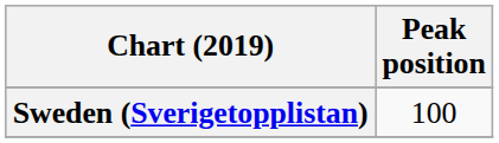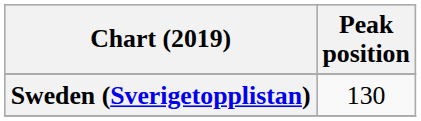 <table class="wikitable sortable plainrowheaders" style="text-align:center">
 <tr>
 <th scope="col">Chart (2019)</th>
 <th scope="col">Peak<br>position</th>
 </tr>
 <tr>
 </tr>
 <tr>
 </tr>
 <tr>
 </tr>
 <tr>
 </tr>
 <tr>
 </tr>
 <tr>
 </tr>
 <tr>
 </tr>
 <tr>
 </tr>
 <tr>
 <th scope="row">Sweden (<a href='#'>Sverigetopplistan</a>)</th>
-<td>100</td>
+<td>130</td>
 </tr>
 <tr>
 </tr>
 <tr>
 </tr>
 <tr>
 </tr>
 </table>
